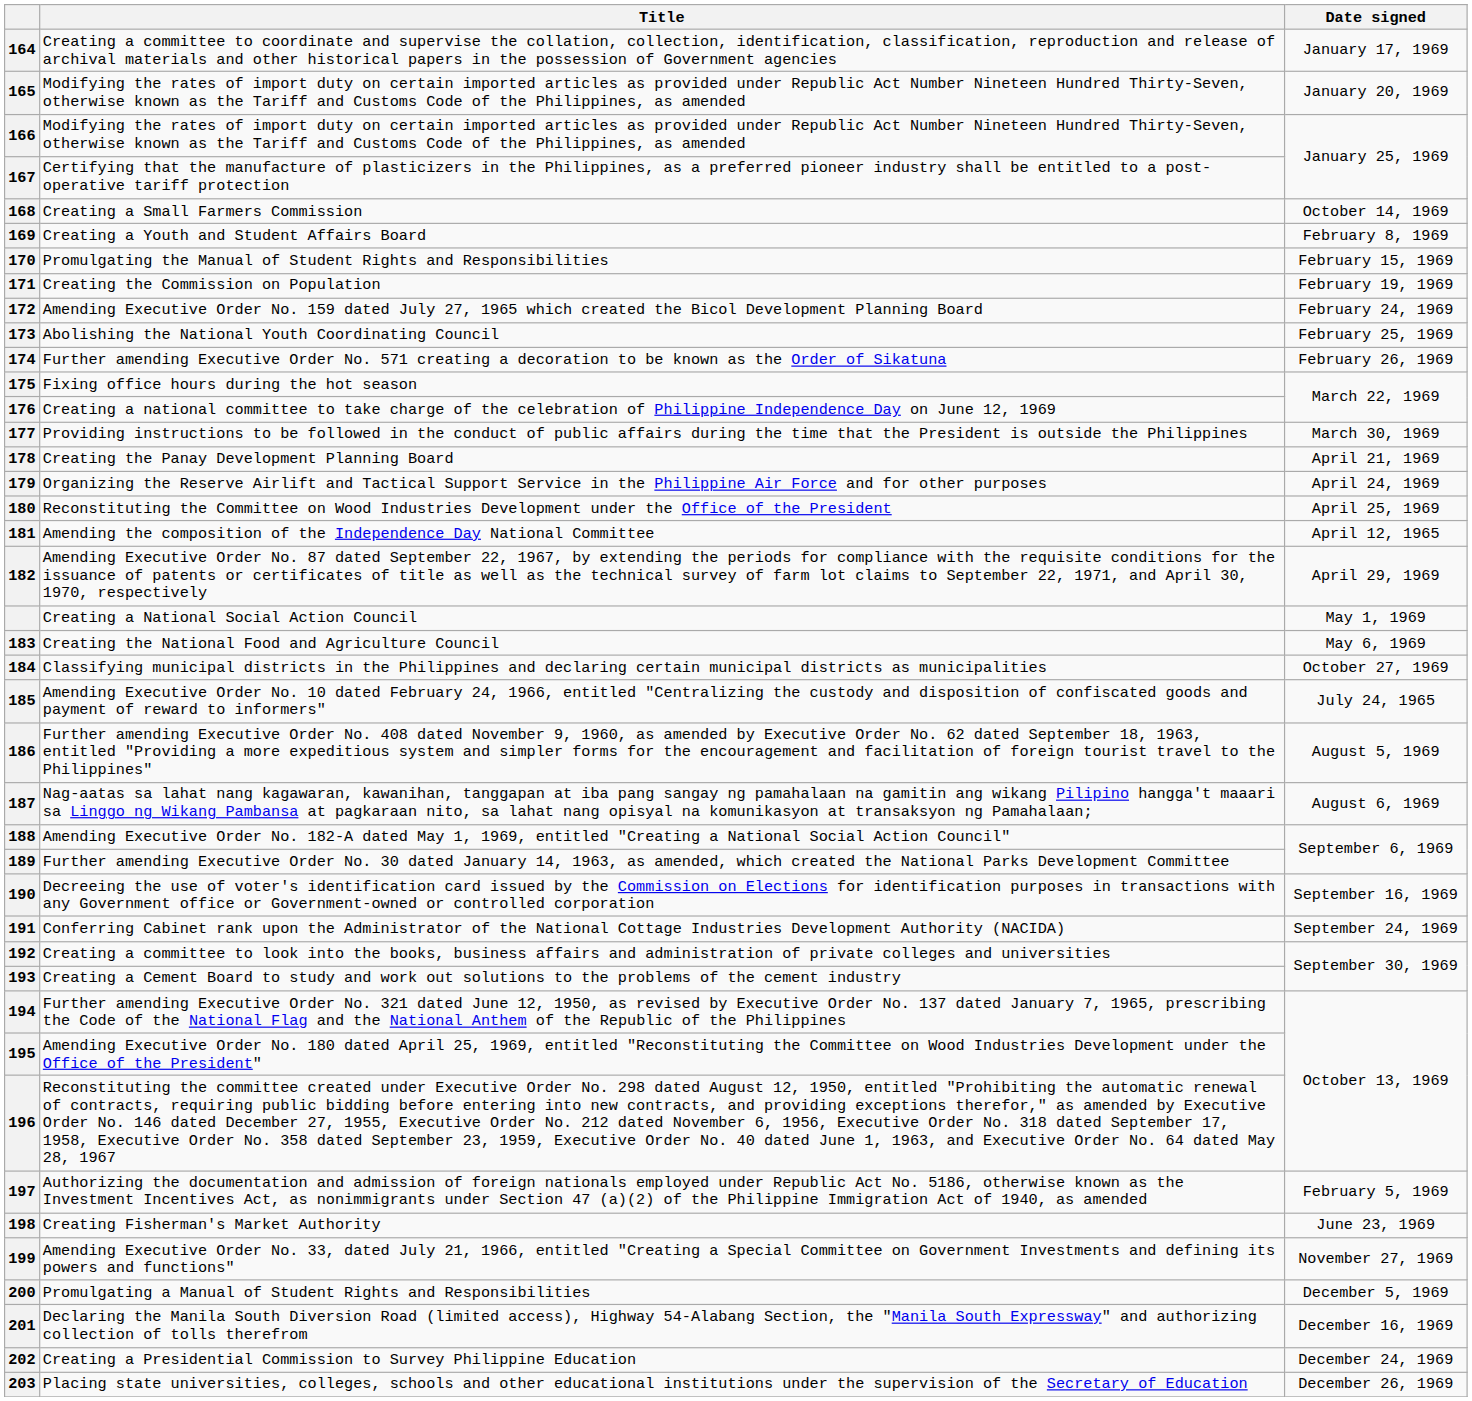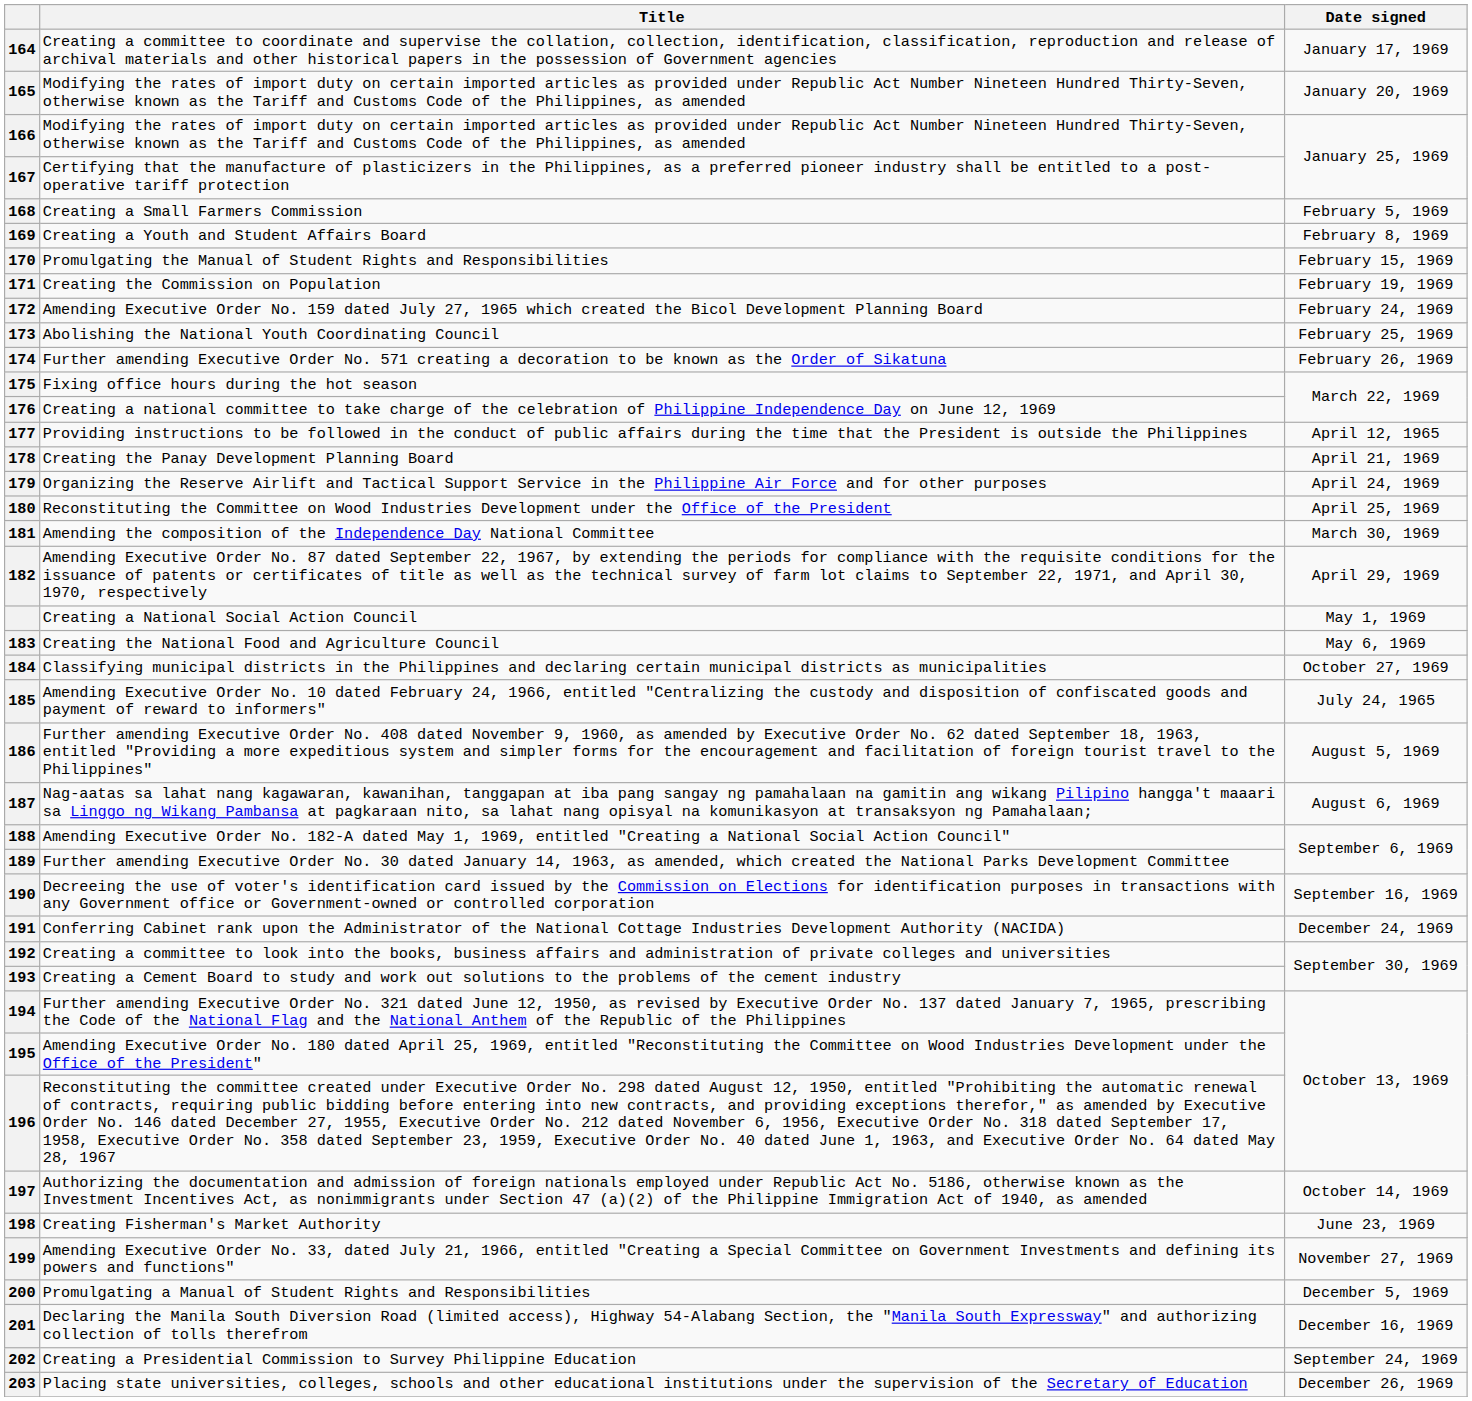 <table class="wikitable sortable" style="text-align:center;">
 <tr>
 <th scope="col"></th>
 <th scope="col">Title</th>
 <th scope="col" width="150px">Date signed</th>
 </tr>
 <tr>
 <th scope="row">164</th>
 <td style="text-align:left;">Creating a committee to coordinate and supervise the collation, collection, identification, classification, reproduction and release of archival materials and other historical papers in the possession of Government agencies</td>
 <td>January 17, 1969</td>
 </tr>
 <tr>
 <th scope="row">165</th>
 <td style="text-align:left;">Modifying the rates of import duty on certain imported articles as provided under Republic Act Number Nineteen Hundred Thirty-Seven, otherwise known as the Tariff and Customs Code of the Philippines, as amended</td>
 <td>January 20, 1969</td>
 </tr>
 <tr>
 <th scope="row">166</th>
 <td style="text-align:left;">Modifying the rates of import duty on certain imported articles as provided under Republic Act Number Nineteen Hundred Thirty-Seven, otherwise known as the Tariff and Customs Code of the Philippines, as amended</td>
 <td rowspan="2">January 25, 1969</td>
 </tr>
 <tr>
 <th scope="row">167</th>
 <td style="text-align:left;">Certifying that the manufacture of plasticizers in the Philippines, as a preferred pioneer industry shall be entitled to a post-operative tariff protection</td>
 </tr>
 <tr>
 <th scope="row">168</th>
 <td style="text-align:left;">Creating a Small Farmers Commission</td>
-<td>October 14, 1969</td>
+<td>February 5, 1969</td>
 </tr>
 <tr>
 <th scope="row">169</th>
 <td style="text-align:left;">Creating a Youth and Student Affairs Board</td>
 <td>February 8, 1969</td>
 </tr>
 <tr>
 <th scope="row">170</th>
 <td style="text-align:left;">Promulgating the Manual of Student Rights and Responsibilities</td>
 <td>February 15, 1969</td>
 </tr>
 <tr>
 <th scope="row">171</th>
 <td style="text-align:left;">Creating the Commission on Population</td>
 <td>February 19, 1969</td>
 </tr>
 <tr>
 <th scope="row">172</th>
 <td style="text-align:left;">Amending Executive Order No. 159 dated July 27, 1965 which created the Bicol Development Planning Board</td>
 <td>February 24, 1969</td>
 </tr>
 <tr>
 <th scope="row">173</th>
 <td style="text-align:left;">Abolishing the National Youth Coordinating Council</td>
 <td>February 25, 1969</td>
 </tr>
 <tr>
 <th scope="row">174</th>
 <td style="text-align:left;">Further amending Executive Order No. 571 creating a decoration to be known as the <a href='#'>Order of Sikatuna</a></td>
 <td>February 26, 1969</td>
 </tr>
 <tr>
 <th scope="row">175</th>
 <td style="text-align:left;">Fixing office hours during the hot season</td>
 <td rowspan="2">March 22, 1969</td>
 </tr>
 <tr>
 <th scope="row">176</th>
 <td style="text-align:left;">Creating a national committee to take charge of the celebration of <a href='#'>Philippine Independence Day</a> on June 12, 1969</td>
 </tr>
 <tr>
 <th scope="row">177</th>
 <td style="text-align:left;">Providing instructions to be followed in the conduct of public affairs during the time that the President is outside the Philippines</td>
-<td>March 30, 1969</td>
+<td>April 12, 1965</td>
 </tr>
 <tr>
 <th scope="row">178</th>
 <td style="text-align:left;">Creating the Panay Development Planning Board</td>
 <td>April 21, 1969</td>
 </tr>
 <tr>
 <th scope="row">179</th>
 <td style="text-align:left;">Organizing the Reserve Airlift and Tactical Support Service in the <a href='#'>Philippine Air Force</a> and for other purposes</td>
 <td>April 24, 1969</td>
 </tr>
 <tr>
 <th scope="row">180</th>
 <td style="text-align:left;">Reconstituting the Committee on Wood Industries Development under the <a href='#'>Office of the President</a></td>
 <td>April 25, 1969</td>
 </tr>
 <tr>
 <th scope="row">181</th>
 <td style="text-align:left;">Amending the composition of the <a href='#'>Independence Day</a> National Committee</td>
-<td>April 12, 1965</td>
+<td>March 30, 1969</td>
 </tr>
 <tr>
 <th scope="row">182</th>
 <td style="text-align:left;">Amending Executive Order No. 87 dated September 22, 1967, by extending the periods for compliance with the requisite conditions for the issuance of patents or certificates of title as well as the technical survey of farm lot claims to September 22, 1971, and April 30, 1970, respectively</td>
 <td>April 29, 1969</td>
 </tr>
 <tr>
 <th scope="row"></th>
 <td style="text-align:left;">Creating a National Social Action Council</td>
 <td>May 1, 1969</td>
 </tr>
 <tr>
 <th scope="row">183</th>
 <td style="text-align:left;">Creating the National Food and Agriculture Council</td>
 <td>May 6, 1969</td>
 </tr>
 <tr>
 <th scope="row">184</th>
 <td style="text-align:left;">Classifying municipal districts in the Philippines and declaring certain municipal districts as municipalities</td>
 <td>October 27, 1969</td>
 </tr>
 <tr>
 <th scope="row">185</th>
 <td style="text-align:left;">Amending Executive Order No. 10 dated February 24, 1966, entitled "Centralizing the custody and disposition of confiscated goods and payment of reward to informers"</td>
 <td>July 24, 1965</td>
 </tr>
 <tr>
 <th scope="row">186</th>
 <td style="text-align:left;">Further amending Executive Order No. 408 dated November 9, 1960, as amended by Executive Order No. 62 dated September 18, 1963, entitled "Providing a more expeditious system and simpler forms for the encouragement and facilitation of foreign tourist travel to the Philippines"</td>
 <td>August 5, 1969</td>
 </tr>
 <tr>
 <th scope="row">187</th>
 <td style="text-align:left;">Nag-aatas sa lahat nang kagawaran, kawanihan, tanggapan at iba pang sangay ng pamahalaan na gamitin ang wikang <a href='#'>Pilipino</a> hangga't maaari sa <a href='#'>Linggo ng Wikang Pambansa</a> at pagkaraan nito, sa lahat nang opisyal na komunikasyon at transaksyon ng Pamahalaan; </td>
 <td>August 6, 1969</td>
 </tr>
 <tr>
 <th scope="row">188</th>
 <td style="text-align:left;">Amending Executive Order No. 182-A dated May 1, 1969, entitled "Creating a National Social Action Council"</td>
 <td rowspan="2">September 6, 1969</td>
 </tr>
 <tr>
 <th scope="row">189</th>
 <td style="text-align:left;">Further amending Executive Order No. 30 dated January 14, 1963, as amended, which created the National Parks Development Committee</td>
 </tr>
 <tr>
 <th scope="row">190</th>
 <td style="text-align:left;">Decreeing the use of voter's identification card issued by the <a href='#'>Commission on Elections</a> for identification purposes in transactions with any Government office or Government-owned or controlled corporation</td>
 <td>September 16, 1969</td>
 </tr>
 <tr>
 <th scope="row">191</th>
 <td style="text-align:left;">Conferring Cabinet rank upon the Administrator of the National Cottage Industries Development Authority (NACIDA)</td>
-<td>September 24, 1969</td>
+<td>December 24, 1969</td>
 </tr>
 <tr>
 <th scope="row">192</th>
 <td style="text-align:left;">Creating a committee to look into the books, business affairs and administration of private colleges and universities</td>
 <td rowspan="2">September 30, 1969</td>
 </tr>
 <tr>
 <th scope="row">193</th>
 <td style="text-align:left;">Creating a Cement Board to study and work out solutions to the problems of the cement industry</td>
 </tr>
 <tr>
 <th scope="row">194</th>
 <td style="text-align:left;">Further amending Executive Order No. 321 dated June 12, 1950, as revised by Executive Order No. 137 dated January 7, 1965, prescribing the Code of the <a href='#'>National Flag</a> and the <a href='#'>National Anthem</a> of the Republic of the Philippines</td>
 <td rowspan="3">October 13, 1969</td>
 </tr>
 <tr>
 <th scope="row">195</th>
 <td style="text-align:left;">Amending Executive Order No. 180 dated April 25, 1969, entitled "Reconstituting the Committee on Wood Industries Development under the <a href='#'>Office of the President</a>"</td>
 </tr>
 <tr>
 <th scope="row">196</th>
 <td style="text-align:left;">Reconstituting the committee created under Executive Order No. 298 dated August 12, 1950, entitled "Prohibiting the automatic renewal of contracts, requiring public bidding before entering into new contracts, and providing exceptions therefor," as amended by Executive Order No. 146 dated December 27, 1955, Executive Order No. 212 dated November 6, 1956, Executive Order No. 318 dated September 17, 1958, Executive Order No. 358 dated September 23, 1959, Executive Order No. 40 dated June 1, 1963, and Executive Order No. 64 dated May 28, 1967</td>
 </tr>
 <tr>
 <th scope="row">197</th>
 <td style="text-align:left;">Authorizing the documentation and admission of foreign nationals employed under Republic Act No. 5186, otherwise known as the Investment Incentives Act, as nonimmigrants under Section 47 (a)(2) of the Philippine Immigration Act of 1940, as amended</td>
-<td>February 5, 1969</td>
+<td>October 14, 1969</td>
 </tr>
 <tr>
 <th scope="row">198</th>
 <td style="text-align:left;">Creating Fisherman's Market Authority</td>
 <td>June 23, 1969</td>
 </tr>
 <tr>
 <th scope="row">199</th>
 <td style="text-align:left;">Amending Executive Order No. 33, dated July 21, 1966, entitled "Creating a Special Committee on Government Investments and defining its powers and functions"</td>
 <td>November 27, 1969</td>
 </tr>
 <tr>
 <th scope="row">200</th>
 <td style="text-align:left;">Promulgating a Manual of Student Rights and Responsibilities</td>
 <td>December 5, 1969</td>
 </tr>
 <tr>
 <th scope="row">201</th>
 <td style="text-align:left;">Declaring the Manila South Diversion Road (limited access), Highway 54-Alabang Section, the "<a href='#'>Manila South Expressway</a>" and authorizing collection of tolls therefrom</td>
 <td>December 16, 1969</td>
 </tr>
 <tr>
 <th scope="row">202</th>
 <td style="text-align:left;">Creating a Presidential Commission to Survey Philippine Education</td>
-<td>December 24, 1969</td>
+<td>September 24, 1969</td>
 </tr>
 <tr>
 <th scope="row">203</th>
 <td style="text-align:left;">Placing state universities, colleges, schools and other educational institutions under the supervision of the <a href='#'>Secretary of Education</a></td>
 <td>December 26, 1969</td>
 </tr>
 </table>
